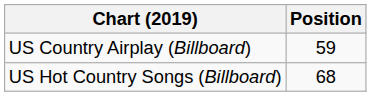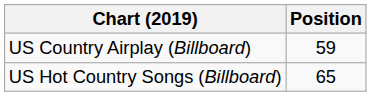 <table class="wikitable sortable">
 <tr>
 <th>Chart (2019)</th>
 <th>Position</th>
 </tr>
 <tr>
 <td>US Country Airplay (<em>Billboard</em>)</td>
 <td style="text-align:center">59</td>
 </tr>
 <tr>
 <td>US Hot Country Songs (<em>Billboard</em>)</td>
-<td style="text-align:center">68</td>
+<td style="text-align:center">65</td>
 </tr>
 </table>
